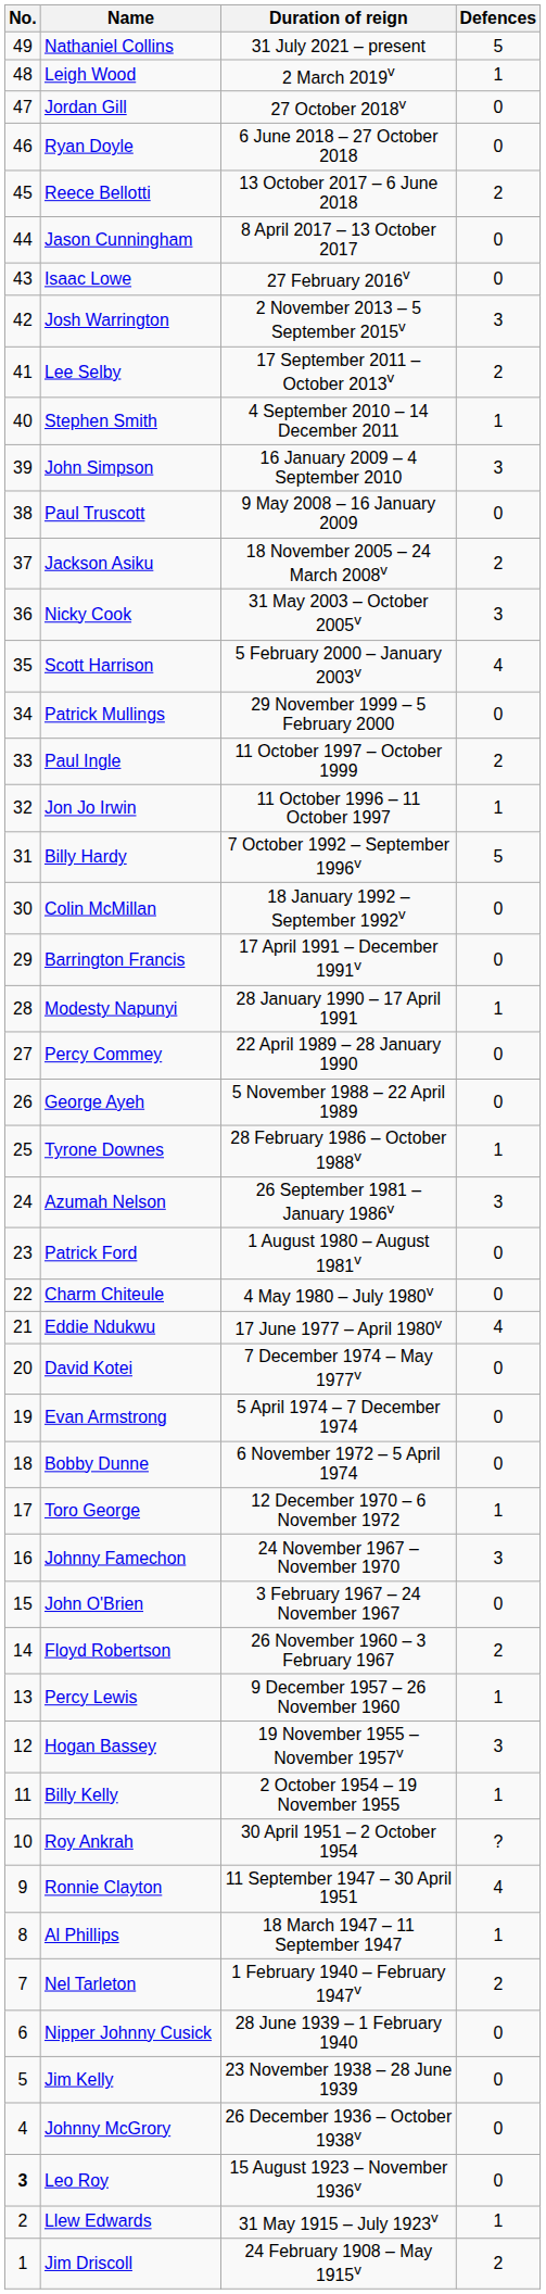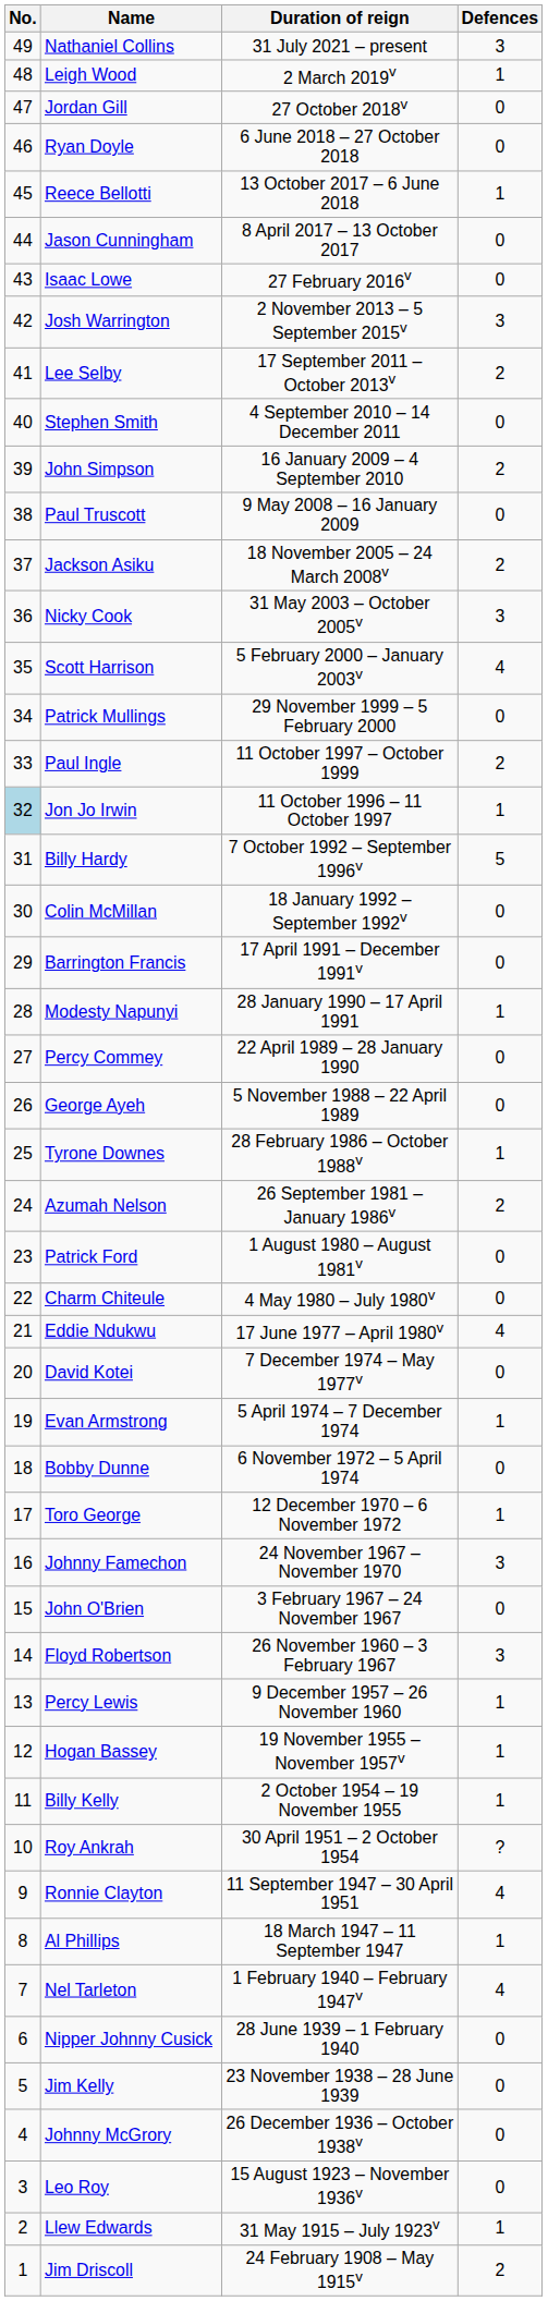 <table class="wikitable" width=80%>
 <tr>
 <th width=3%>No.</th>
 <th width=37%>Name </th>
 <th width=50%>Duration of reign</th>
 <th width=10%>Defences</th>
 </tr>
 <tr align=center>
 <td>49</td>
 <td align=left> <a href='#'>Nathaniel Collins</a></td>
 <td>31 July 2021 – present</td>
-<td>5</td>
+<td>3</td>
 </tr>
 <tr align=center>
 <td>48</td>
 <td align=left> <a href='#'>Leigh Wood</a></td>
 <td>2 March 2019<sup>v</sup></td>
 <td>1</td>
 </tr>
 <tr align=center>
 <td>47</td>
 <td align=left> <a href='#'>Jordan Gill</a></td>
 <td>27 October 2018<sup>v</sup></td>
 <td>0</td>
 </tr>
 <tr align=center>
 <td>46</td>
 <td align=left> <a href='#'>Ryan Doyle</a></td>
 <td>6 June 2018 – 27 October 2018</td>
 <td>0</td>
 </tr>
 <tr align=center>
 <td>45</td>
 <td align=left> <a href='#'>Reece Bellotti</a></td>
 <td>13 October 2017 – 6 June 2018</td>
-<td>2</td>
+<td>1</td>
 </tr>
 <tr align=center>
 <td>44</td>
 <td align=left> <a href='#'>Jason Cunningham</a></td>
 <td>8 April 2017 – 13 October 2017</td>
 <td>0</td>
 </tr>
 <tr align=center>
 <td>43</td>
 <td align=left> <a href='#'>Isaac Lowe</a></td>
 <td>27 February 2016<sup>v</sup></td>
 <td>0</td>
 </tr>
 <tr align=center>
 <td>42</td>
 <td align=left> <a href='#'>Josh Warrington</a></td>
 <td>2 November 2013 – 5 September 2015<sup>v</sup></td>
 <td>3</td>
 </tr>
 <tr align=center>
 <td>41</td>
 <td align=left> <a href='#'>Lee Selby</a></td>
 <td>17 September 2011 – October 2013<sup>v</sup></td>
 <td>2</td>
 </tr>
 <tr align=center>
 <td>40</td>
 <td align=left> <a href='#'>Stephen Smith</a></td>
 <td>4 September 2010 – 14 December 2011</td>
-<td>1</td>
+<td>0</td>
 </tr>
 <tr align=center>
 <td>39</td>
 <td align=left> <a href='#'>John Simpson</a></td>
 <td>16 January 2009 – 4 September 2010</td>
-<td>3</td>
+<td>2</td>
 </tr>
 <tr align=center>
 <td>38</td>
 <td align=left> <a href='#'>Paul Truscott</a></td>
 <td>9 May 2008 – 16 January 2009</td>
 <td>0</td>
 </tr>
 <tr align=center>
 <td>37</td>
 <td align=left> <a href='#'>Jackson Asiku</a></td>
 <td>18 November 2005 – 24 March 2008<sup>v</sup></td>
 <td>2</td>
 </tr>
 <tr align=center>
 <td>36</td>
 <td align=left> <a href='#'>Nicky Cook</a></td>
 <td>31 May 2003 – October 2005<sup>v</sup></td>
 <td>3</td>
 </tr>
 <tr align=center>
 <td>35</td>
 <td align=left> <a href='#'>Scott Harrison</a></td>
 <td>5 February 2000 – January 2003<sup>v</sup></td>
 <td>4</td>
 </tr>
 <tr align=center>
 <td>34</td>
 <td align=left> <a href='#'>Patrick Mullings</a></td>
 <td>29 November 1999 – 5 February 2000</td>
 <td>0</td>
 </tr>
 <tr align=center>
 <td>33</td>
 <td align=left> <a href='#'>Paul Ingle</a></td>
 <td>11 October 1997 – October 1999</td>
 <td>2</td>
 </tr>
 <tr align=center>
-<td>32</td>
+<td style="background: lightblue;">32</td>
 <td align=left> <a href='#'>Jon Jo Irwin</a></td>
 <td>11 October 1996 – 11 October 1997</td>
 <td>1</td>
 </tr>
 <tr align=center>
 <td>31</td>
 <td align=left> <a href='#'>Billy Hardy</a></td>
 <td>7 October 1992 – September 1996<sup>v</sup></td>
 <td>5</td>
 </tr>
 <tr align=center>
 <td>30</td>
 <td align=left> <a href='#'>Colin McMillan</a></td>
 <td>18 January 1992 – September 1992<sup>v</sup></td>
 <td>0</td>
 </tr>
 <tr align=center>
 <td>29</td>
 <td align=left> <a href='#'>Barrington Francis</a></td>
 <td>17 April 1991 – December 1991<sup>v</sup></td>
 <td>0</td>
 </tr>
 <tr align=center>
 <td>28</td>
 <td align=left> <a href='#'>Modesty Napunyi</a></td>
 <td>28 January 1990 – 17 April 1991</td>
 <td>1</td>
 </tr>
 <tr align=center>
 <td>27</td>
 <td align=left> <a href='#'>Percy Commey</a></td>
 <td>22 April 1989 – 28 January 1990</td>
 <td>0</td>
 </tr>
 <tr align=center>
 <td>26</td>
 <td align=left> <a href='#'>George Ayeh</a></td>
 <td>5 November 1988 – 22 April 1989</td>
 <td>0</td>
 </tr>
 <tr align=center>
 <td>25</td>
 <td align=left> <a href='#'>Tyrone Downes</a></td>
 <td>28 February 1986 – October 1988<sup>v</sup></td>
 <td>1</td>
 </tr>
 <tr align=center>
 <td>24</td>
 <td align=left> <a href='#'>Azumah Nelson</a></td>
 <td>26 September 1981 – January 1986<sup>v</sup></td>
-<td>3</td>
+<td>2</td>
 </tr>
 <tr align=center>
 <td>23</td>
 <td align=left> <a href='#'>Patrick Ford</a></td>
 <td>1 August 1980 – August 1981<sup>v</sup></td>
 <td>0</td>
 </tr>
 <tr align=center>
 <td>22</td>
 <td align=left> <a href='#'>Charm Chiteule</a></td>
 <td>4 May 1980 – July 1980<sup>v</sup></td>
 <td>0</td>
 </tr>
 <tr align=center>
 <td>21</td>
 <td align=left> <a href='#'>Eddie Ndukwu</a></td>
 <td>17 June 1977 – April 1980<sup>v</sup></td>
 <td>4</td>
 </tr>
 <tr align=center>
 <td>20</td>
 <td align=left> <a href='#'>David Kotei</a></td>
 <td>7 December 1974 – May 1977<sup>v</sup></td>
 <td>0</td>
 </tr>
 <tr align=center>
 <td>19</td>
 <td align=left> <a href='#'>Evan Armstrong</a></td>
 <td>5 April 1974 – 7 December 1974</td>
-<td>0</td>
+<td>1</td>
 </tr>
 <tr align=center>
 <td>18</td>
 <td align=left> <a href='#'>Bobby Dunne</a></td>
 <td>6 November 1972 – 5 April 1974</td>
 <td>0</td>
 </tr>
 <tr align=center>
 <td>17</td>
 <td align=left> <a href='#'>Toro George</a></td>
 <td>12 December 1970 – 6 November 1972</td>
 <td>1</td>
 </tr>
 <tr align=center>
 <td>16</td>
 <td align=left> <a href='#'>Johnny Famechon</a></td>
 <td>24 November 1967 – November 1970</td>
 <td>3</td>
 </tr>
 <tr align=center>
 <td>15</td>
 <td align=left> <a href='#'>John O'Brien</a></td>
 <td>3 February 1967 – 24 November 1967</td>
 <td>0</td>
 </tr>
 <tr align=center>
 <td>14</td>
 <td align=left> <a href='#'>Floyd Robertson</a></td>
 <td>26 November 1960 – 3 February 1967</td>
-<td>2</td>
+<td>3</td>
 </tr>
 <tr align=center>
 <td>13</td>
 <td align=left> <a href='#'>Percy Lewis</a></td>
 <td>9 December 1957 – 26 November 1960</td>
 <td>1</td>
 </tr>
 <tr align=center>
 <td>12</td>
 <td align=left> <a href='#'>Hogan Bassey</a></td>
 <td>19 November 1955 – November 1957<sup>v</sup></td>
-<td>3</td>
+<td>1</td>
 </tr>
 <tr align=center>
 <td>11</td>
 <td align=left> <a href='#'>Billy Kelly</a></td>
 <td>2 October 1954 – 19 November 1955</td>
 <td>1</td>
 </tr>
 <tr align=center>
 <td>10</td>
 <td align=left> <a href='#'>Roy Ankrah</a></td>
 <td>30 April 1951 – 2 October 1954</td>
 <td>?</td>
 </tr>
 <tr align=center>
 <td>9</td>
 <td align=left> <a href='#'>Ronnie Clayton</a></td>
 <td>11 September 1947 – 30 April 1951</td>
 <td>4</td>
 </tr>
 <tr align=center>
 <td>8</td>
 <td align=left> <a href='#'>Al Phillips</a></td>
 <td>18 March 1947 – 11 September 1947</td>
 <td>1</td>
 </tr>
 <tr align=center>
 <td>7</td>
 <td align=left> <a href='#'>Nel Tarleton</a></td>
 <td>1 February 1940 – February 1947<sup>v</sup></td>
-<td>2</td>
+<td>4</td>
 </tr>
 <tr align=center>
 <td>6</td>
 <td align=left> <a href='#'>Nipper Johnny Cusick</a></td>
 <td>28 June 1939 – 1 February 1940</td>
 <td>0</td>
 </tr>
 <tr align=center>
 <td>5</td>
 <td align=left> <a href='#'>Jim Kelly</a></td>
 <td>23 November 1938 – 28 June 1939</td>
 <td>0</td>
 </tr>
 <tr align=center>
 <td>4</td>
 <td align=left> <a href='#'>Johnny McGrory</a></td>
 <td>26 December 1936 – October 1938<sup>v</sup></td>
 <td>0</td>
 </tr>
 <tr align=center>
-<td><strong>3</strong></td>
+<td>3</td>
 <td align=left> <a href='#'>Leo Roy</a></td>
 <td>15 August 1923 – November 1936<sup>v</sup></td>
 <td>0</td>
 </tr>
 <tr align=center>
 <td>2</td>
 <td align=left> <a href='#'>Llew Edwards</a></td>
 <td>31 May 1915 – July 1923<sup>v</sup></td>
 <td>1</td>
 </tr>
 <tr align=center>
 <td>1</td>
 <td align=left> <a href='#'>Jim Driscoll</a></td>
 <td>24 February 1908 – May 1915<sup>v</sup></td>
 <td>2</td>
 </tr>
 </table>
